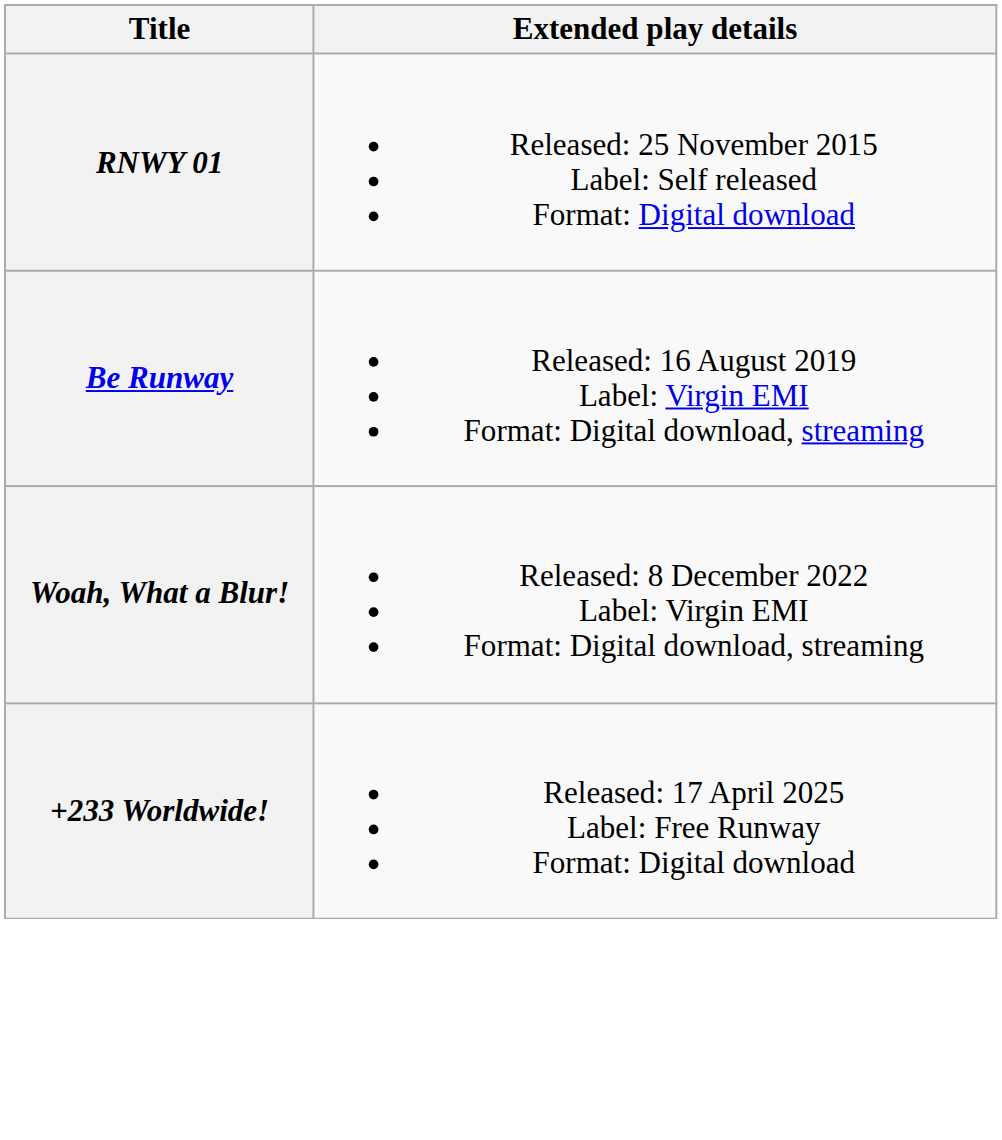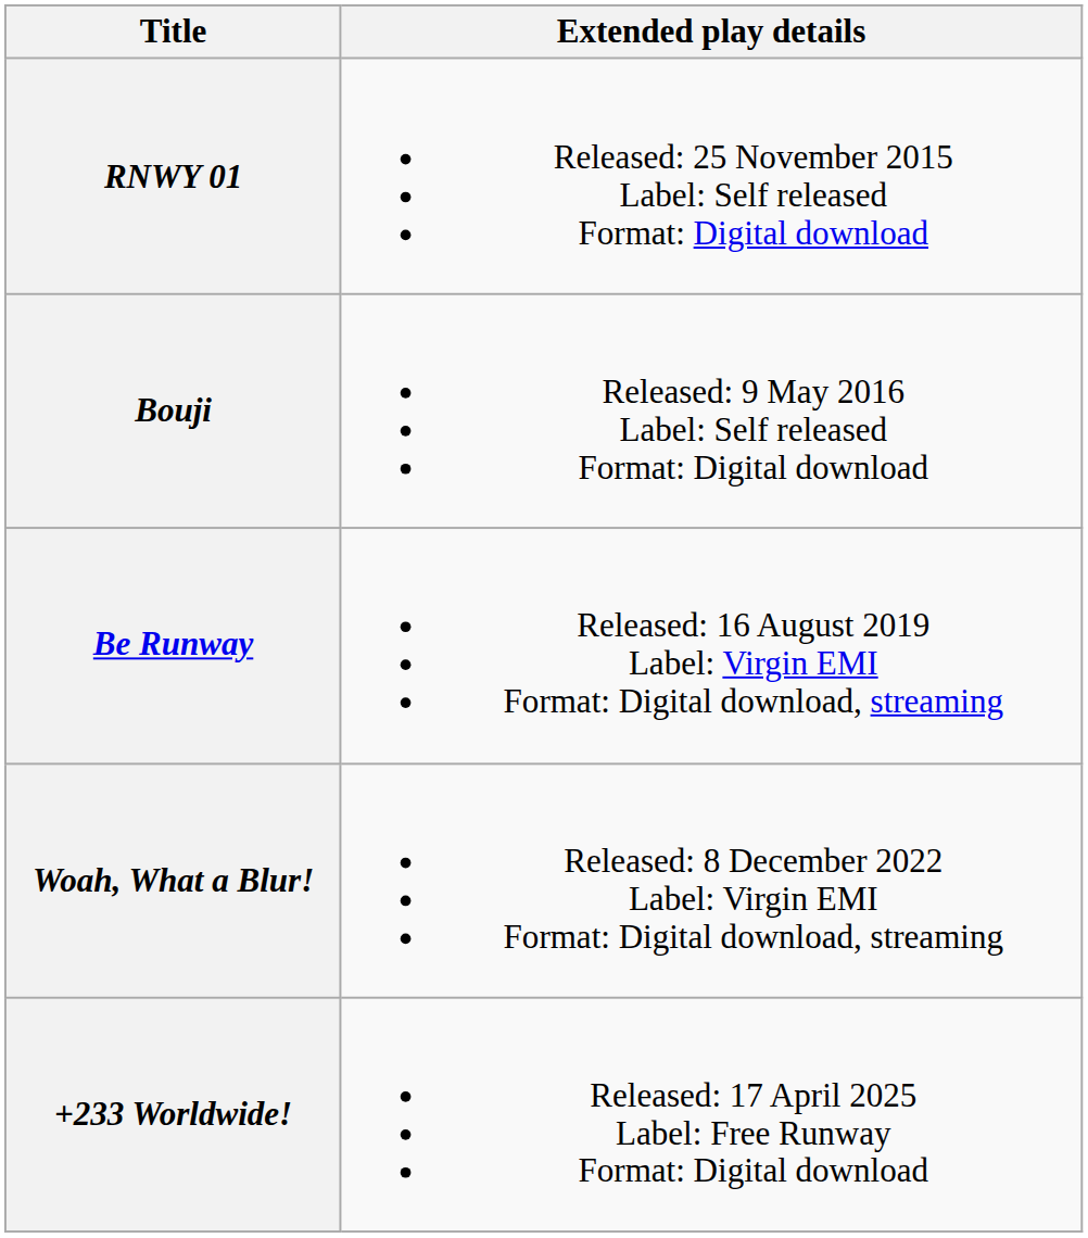 <table class="wikitable plainrowheaders" style="text-align:center;">
 <tr>
 <th scope="col" style="width:9.5em;">Title</th>
 <th scope="col" style="width:21.5em;">Extended play details</th>
 </tr>
 <tr>
 <th scope="row"><em>RNWY 01</em></th>
 <td><br><ul><li>Released: 25 November 2015</li><li>Label: Self released</li><li>Format: <a href='#'>Digital download</a></li></ul></td>
+</tr>
+<tr>
+<th scope="row"><em>Bouji</em></th>
+<td><br><ul><li>Released: 9 May 2016</li><li>Label: Self released</li><li>Format: Digital download</li></ul></td>
 </tr>
 <tr>
 <th scope="row"><em><a href='#'>Be Runway</a></em></th>
 <td><br><ul><li>Released: 16 August 2019</li><li>Label: <a href='#'>Virgin EMI</a></li><li>Format: Digital download, <a href='#'>streaming</a></li></ul></td>
 </tr>
 <tr>
 <th scope="row"><em>Woah, What a Blur!</em></th>
 <td><br><ul><li>Released: 8 December 2022</li><li>Label: Virgin EMI</li><li>Format: Digital download, streaming</li></ul></td>
 </tr>
 <tr>
 <th scope="row"><em>+233 Worldwide!</em></th>
 <td><br><ul><li>Released: 17 April 2025</li><li>Label: Free Runway</li><li>Format: Digital download</li></ul></td>
 </tr>
 </table>
